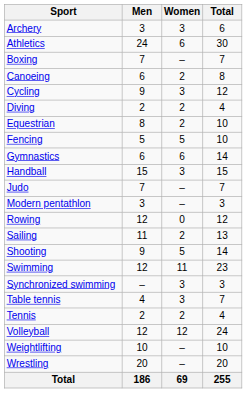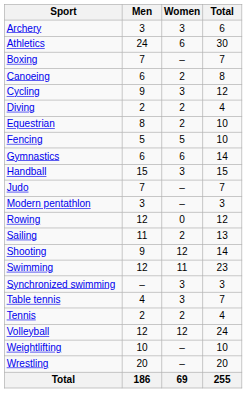 <table class="wikitable sortable" style="text-align:center;">
 <tr>
 <th width=180>Sport</th>
 <th width=55>Men</th>
 <th width=55>Women</th>
 <th width=55>Total</th>
 </tr>
 <tr>
 <td align=left><a href='#'>Archery</a></td>
 <td>3</td>
 <td>3</td>
 <td>6</td>
 </tr>
 <tr>
 <td align=left><a href='#'>Athletics</a></td>
 <td>24</td>
 <td>6</td>
 <td>30</td>
 </tr>
 <tr>
 <td align=left><a href='#'>Boxing</a></td>
 <td>7</td>
 <td>–</td>
 <td>7</td>
 </tr>
 <tr>
 <td align=left><a href='#'>Canoeing</a></td>
 <td>6</td>
 <td>2</td>
 <td>8</td>
 </tr>
 <tr>
 <td align=left><a href='#'>Cycling</a></td>
 <td>9</td>
 <td>3</td>
 <td>12</td>
 </tr>
 <tr>
 <td align=left><a href='#'>Diving</a></td>
 <td>2</td>
 <td>2</td>
 <td>4</td>
 </tr>
 <tr>
 <td align=left><a href='#'>Equestrian</a></td>
 <td>8</td>
 <td>2</td>
 <td>10</td>
 </tr>
 <tr>
 <td align=left><a href='#'>Fencing</a></td>
 <td>5</td>
 <td>5</td>
 <td>10</td>
 </tr>
 <tr>
 <td align=left><a href='#'>Gymnastics</a></td>
 <td>6</td>
 <td>6</td>
 <td>14</td>
 </tr>
 <tr>
 <td align=left><a href='#'>Handball</a></td>
 <td>15</td>
 <td>3</td>
 <td>15</td>
 </tr>
 <tr>
 <td align=left><a href='#'>Judo</a></td>
 <td>7</td>
 <td>–</td>
 <td>7</td>
 </tr>
 <tr>
 <td align=left><a href='#'>Modern pentathlon</a></td>
 <td>3</td>
 <td>–</td>
 <td>3</td>
 </tr>
 <tr>
 <td align=left><a href='#'>Rowing</a></td>
 <td>12</td>
 <td>0</td>
 <td>12</td>
 </tr>
 <tr>
 <td align=left><a href='#'>Sailing</a></td>
 <td>11</td>
 <td>2</td>
 <td>13</td>
 </tr>
 <tr>
 <td align=left><a href='#'>Shooting</a></td>
 <td>9</td>
-<td>5</td>
+<td>12</td>
 <td>14</td>
 </tr>
 <tr>
 <td align=left><a href='#'>Swimming</a></td>
 <td>12</td>
 <td>11</td>
 <td>23</td>
 </tr>
 <tr>
 <td align=left><a href='#'>Synchronized swimming</a></td>
 <td>–</td>
 <td>3</td>
 <td>3</td>
 </tr>
 <tr>
 <td align=left><a href='#'>Table tennis</a></td>
 <td>4</td>
 <td>3</td>
 <td>7</td>
 </tr>
 <tr>
 <td align=left><a href='#'>Tennis</a></td>
 <td>2</td>
 <td>2</td>
 <td>4</td>
 </tr>
 <tr>
 <td align=left><a href='#'>Volleyball</a></td>
 <td>12</td>
 <td>12</td>
 <td>24</td>
 </tr>
 <tr>
 <td align=left><a href='#'>Weightlifting</a></td>
 <td>10</td>
 <td>–</td>
 <td>10</td>
 </tr>
 <tr>
 <td align=left><a href='#'>Wrestling</a></td>
 <td>20</td>
 <td>–</td>
 <td>20</td>
 </tr>
 <tr>
 <th>Total</th>
 <th>186</th>
 <th>69</th>
 <th>255</th>
 </tr>
 </table>
